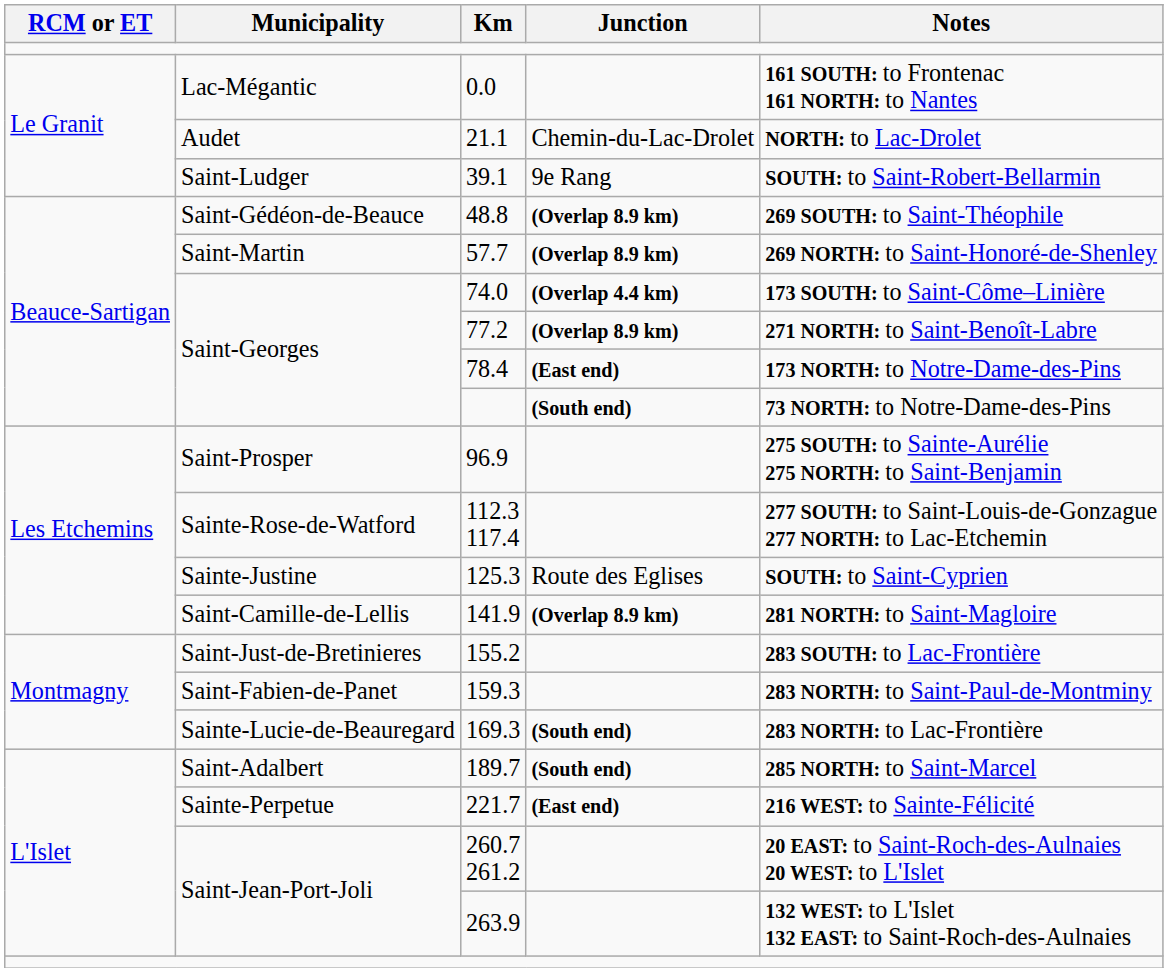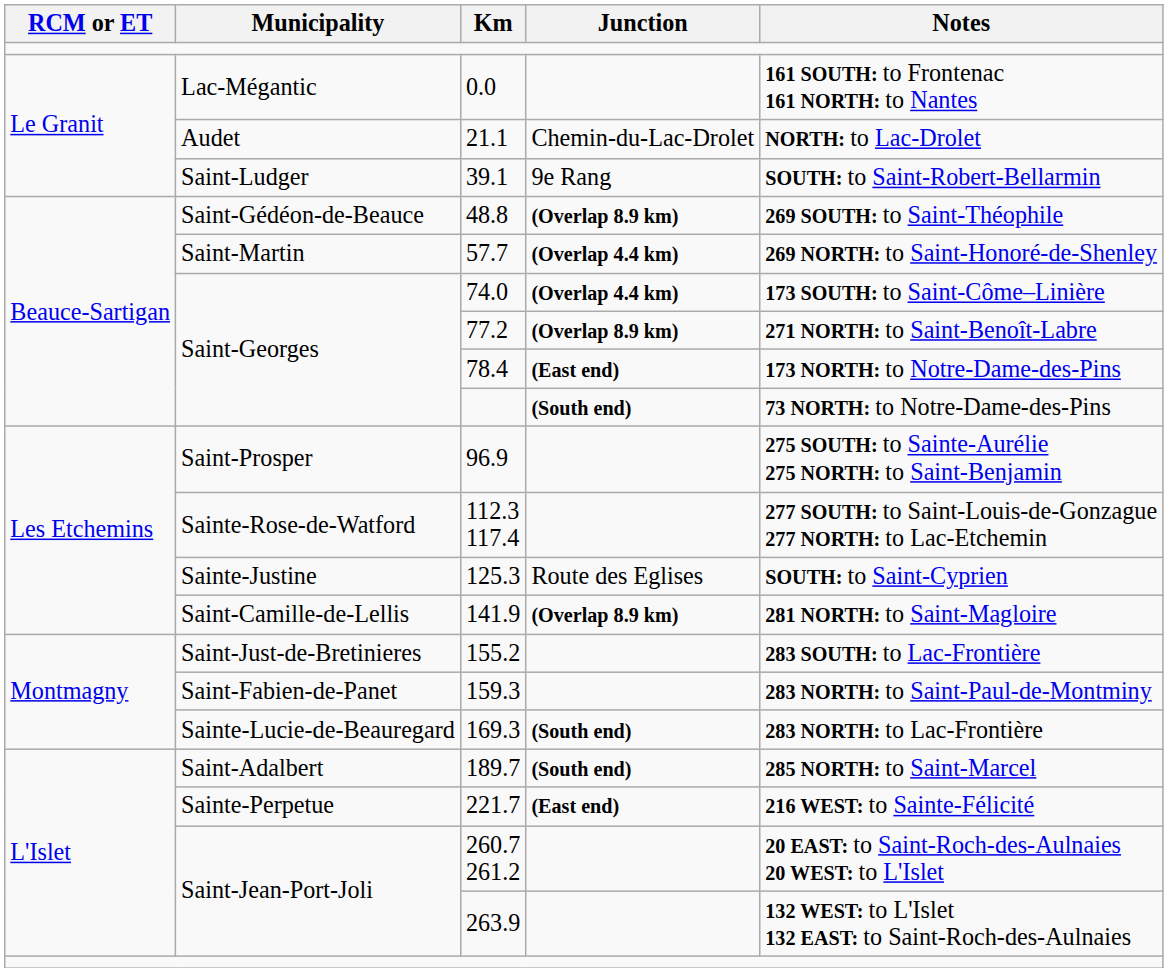 <table class=wikitable>
 <tr>
 <th><a href='#'>RCM</a> or <a href='#'>ET</a></th>
 <th>Municipality</th>
 <th>Km</th>
 <th>Junction</th>
 <th>Notes</th>
 </tr>
 <tr>
 <td colspan="5"></td>
 </tr>
 <tr>
 <td rowspan="3"><a href='#'>Le Granit</a></td>
 <td>Lac-Mégantic</td>
 <td>0.0</td>
 <td></td>
 <td><small> <strong>161 SOUTH:</strong> </small> to Frontenac <br> <small> <strong>161 NORTH:</strong> </small> to <a href='#'>Nantes</a></td>
 </tr>
 <tr>
 <td>Audet</td>
 <td>21.1</td>
 <td>Chemin-du-Lac-Drolet</td>
 <td><small> <strong>NORTH:</strong> </small> to <a href='#'>Lac-Drolet</a></td>
 </tr>
 <tr>
 <td>Saint-Ludger</td>
 <td>39.1</td>
 <td>9e Rang</td>
 <td><small> <strong>SOUTH:</strong> </small> to <a href='#'>Saint-Robert-Bellarmin</a></td>
 </tr>
 <tr>
 <td rowspan="6"><a href='#'>Beauce-Sartigan</a></td>
 <td>Saint-Gédéon-de-Beauce</td>
 <td>48.8</td>
 <td> <small><strong>(Overlap 8.9 km)</strong></small></td>
 <td><small> <strong>269 SOUTH:</strong> </small> to <a href='#'>Saint-Théophile</a></td>
 </tr>
 <tr>
 <td>Saint-Martin</td>
 <td>57.7</td>
-<td> <small><strong>(Overlap 8.9 km)</strong></small></td>
+<td> <small><strong>(Overlap 4.4 km)</strong></small></td>
 <td><small> <strong>269 NORTH:</strong> </small> to <a href='#'>Saint-Honoré-de-Shenley</a></td>
 </tr>
 <tr>
 <td rowspan="4">Saint-Georges</td>
 <td>74.0</td>
 <td> <small><strong>(Overlap 4.4 km)</strong></small></td>
 <td><small> <strong>173 SOUTH:</strong> </small> to <a href='#'>Saint-Côme–Linière</a></td>
 </tr>
 <tr>
 <td>77.2</td>
 <td> <small><strong>(Overlap 8.9 km)</strong></small></td>
 <td><small> <strong>271 NORTH:</strong> </small> to <a href='#'>Saint-Benoît-Labre</a></td>
 </tr>
 <tr>
 <td>78.4</td>
 <td> <small><strong>(East end)</strong></small></td>
 <td><small> <strong>173 NORTH:</strong> </small> to <a href='#'>Notre-Dame-des-Pins</a></td>
 </tr>
 <tr>
 <td></td>
 <td> <small><strong>(South end)</strong></small></td>
 <td><small> <strong>73 NORTH:</strong> </small> to Notre-Dame-des-Pins</td>
 </tr>
 <tr>
 <td rowspan="4"><a href='#'>Les Etchemins</a></td>
 <td>Saint-Prosper</td>
 <td>96.9</td>
 <td></td>
 <td><small> <strong>275 SOUTH:</strong> </small> to <a href='#'>Sainte-Aurélie</a> <br> <small> <strong>275 NORTH:</strong> </small> to <a href='#'>Saint-Benjamin</a></td>
 </tr>
 <tr>
 <td>Sainte-Rose-de-Watford</td>
 <td>112.3 <br> 117.4</td>
 <td></td>
 <td><small> <strong>277 SOUTH:</strong> </small> to Saint-Louis-de-Gonzague <br> <small> <strong>277 NORTH:</strong> </small> to Lac-Etchemin</td>
 </tr>
 <tr>
 <td>Sainte-Justine</td>
 <td>125.3</td>
 <td>Route des Eglises</td>
 <td><small> <strong>SOUTH:</strong> </small> to <a href='#'>Saint-Cyprien</a></td>
 </tr>
 <tr>
 <td>Saint-Camille-de-Lellis</td>
 <td>141.9</td>
 <td> <small><strong>(Overlap 8.9 km)</strong></small></td>
 <td><small> <strong>281 NORTH:</strong> </small> to <a href='#'>Saint-Magloire</a></td>
 </tr>
 <tr>
 <td rowspan="3"><a href='#'>Montmagny</a></td>
 <td>Saint-Just-de-Bretinieres</td>
 <td>155.2</td>
 <td></td>
 <td><small> <strong>283 SOUTH:</strong> </small> to <a href='#'>Lac-Frontière</a></td>
 </tr>
 <tr>
 <td>Saint-Fabien-de-Panet</td>
 <td>159.3</td>
 <td></td>
 <td><small> <strong>283 NORTH:</strong> </small> to <a href='#'>Saint-Paul-de-Montminy</a></td>
 </tr>
 <tr>
 <td>Sainte-Lucie-de-Beauregard</td>
 <td>169.3</td>
 <td> <small><strong>(South end)</strong></small></td>
 <td><small> <strong>283 NORTH:</strong> </small> to Lac-Frontière</td>
 </tr>
 <tr>
 <td rowspan="4"><a href='#'>L'Islet</a></td>
 <td>Saint-Adalbert</td>
 <td>189.7</td>
 <td> <small><strong>(South end)</strong></small></td>
 <td><small> <strong>285 NORTH:</strong> </small> to <a href='#'>Saint-Marcel</a></td>
 </tr>
 <tr>
 <td>Sainte-Perpetue</td>
 <td>221.7</td>
 <td> <small><strong>(East end)</strong></small></td>
 <td><small> <strong>216 WEST:</strong> </small> to <a href='#'>Sainte-Félicité</a></td>
 </tr>
 <tr>
 <td rowspan="2">Saint-Jean-Port-Joli</td>
 <td>260.7 <br> 261.2</td>
 <td></td>
 <td><small> <strong>20 EAST:</strong> </small> to <a href='#'>Saint-Roch-des-Aulnaies</a> <br> <small> <strong>20 WEST:</strong> </small> to <a href='#'>L'Islet</a> <br></td>
 </tr>
 <tr>
 <td>263.9</td>
 <td></td>
 <td><small> <strong>132 WEST:</strong> </small> to L'Islet <br> <small> <strong>132 EAST:</strong> </small> to Saint-Roch-des-Aulnaies</td>
 </tr>
 <tr>
 <td colspan="5"></td>
 </tr>
 </table>
